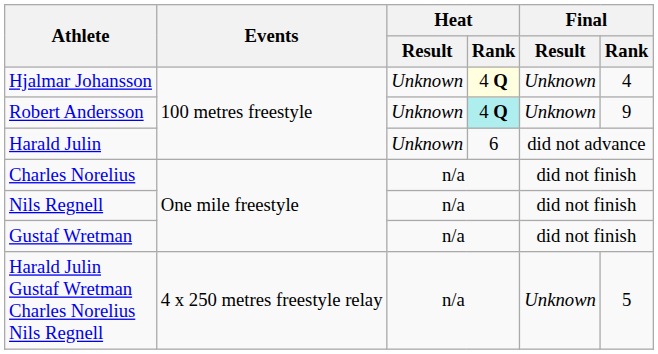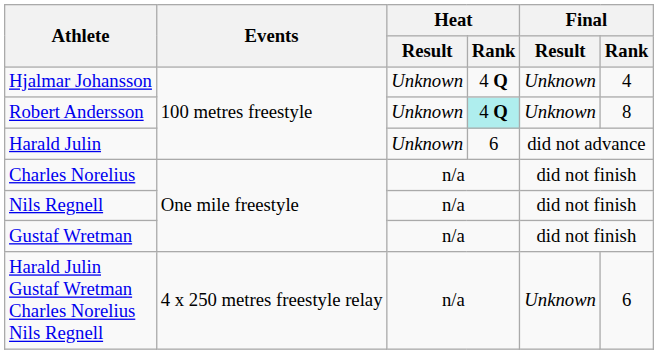 <table class=wikitable style="font-size:90%">
 <tr>
 <th rowspan="2">Athlete</th>
 <th rowspan="2">Events</th>
 <th colspan="2">Heat</th>
 <th colspan="2">Final</th>
 </tr>
 <tr>
 <th>Result</th>
 <th>Rank</th>
 <th>Result</th>
 <th>Rank</th>
 </tr>
 <tr>
 <td><a href='#'>Hjalmar Johansson</a></td>
 <td rowspan=3>100 metres freestyle</td>
 <td align="center"><em>Unknown</em></td>
-<td align="center" style="background: lightyellow;">4 <strong>Q</strong></td>
+<td align="center">4 <strong>Q</strong></td>
 <td align="center"><em>Unknown</em></td>
 <td align="center">4</td>
 </tr>
 <tr>
 <td><a href='#'>Robert Andersson</a></td>
 <td align="center"><em>Unknown</em></td>
 <td align="center" style="background: paleturquoise;">4 <strong>Q</strong></td>
 <td align="center"><em>Unknown</em></td>
-<td align="center">9</td>
+<td align="center">8</td>
 </tr>
 <tr>
 <td><a href='#'>Harald Julin</a></td>
 <td align="center"><em>Unknown</em></td>
 <td align="center">6</td>
 <td align="center" colspan=2>did not advance</td>
 </tr>
 <tr>
 <td><a href='#'>Charles Norelius</a></td>
 <td rowspan=3>One mile freestyle</td>
 <td align="center" colspan=2>n/a</td>
 <td align="center" colspan=2>did not finish</td>
 </tr>
 <tr>
 <td><a href='#'>Nils Regnell</a></td>
 <td align="center" colspan=2>n/a</td>
 <td align="center" colspan=2>did not finish</td>
 </tr>
 <tr>
 <td><a href='#'>Gustaf Wretman</a></td>
 <td align="center" colspan=2>n/a</td>
 <td align="center" colspan=2>did not finish</td>
 </tr>
 <tr>
 <td><a href='#'>Harald Julin</a><br><a href='#'>Gustaf Wretman</a><br><a href='#'>Charles Norelius</a><br><a href='#'>Nils Regnell</a></td>
 <td>4 x 250 metres freestyle relay</td>
 <td align="center" colspan=2>n/a</td>
 <td align="center"><em>Unknown</em></td>
-<td align="center">5</td>
+<td align="center">6</td>
 </tr>
 </table>
